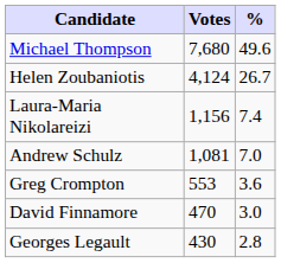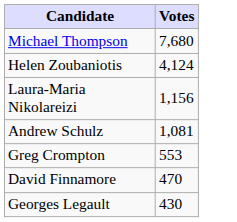 <table class="wikitable">
 <tr>
 <th style="background:#ddf; width:150px;">Candidate</th>
 <th style="background:#ddf;">Votes</th>
-<th style="background:#ddf;">%</th>
 </tr>
 <tr>
 <td><a href='#'>Michael Thompson</a></td>
 <td>7,680</td>
-<td>49.6</td>
 </tr>
 <tr>
 <td>Helen Zoubaniotis</td>
 <td>4,124</td>
-<td>26.7</td>
 </tr>
 <tr>
 <td>Laura-Maria Nikolareizi</td>
 <td>1,156</td>
-<td>7.4</td>
 </tr>
 <tr>
 <td>Andrew Schulz</td>
 <td>1,081</td>
-<td>7.0</td>
 </tr>
 <tr>
 <td>Greg Crompton</td>
 <td>553</td>
-<td>3.6</td>
 </tr>
 <tr>
 <td>David Finnamore</td>
 <td>470</td>
-<td>3.0</td>
 </tr>
 <tr>
 <td>Georges Legault</td>
 <td>430</td>
-<td>2.8</td>
 </tr>
 </table>
